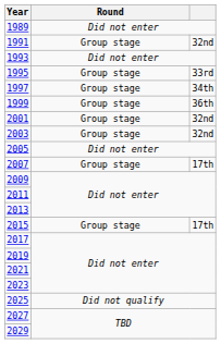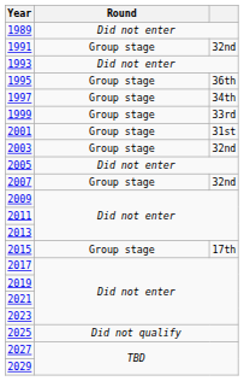 <table class="wikitable" style="text-align: center; font-size:90%">
 <tr>
 <th>Year</th>
 <th style="width:200px">Round</th>
 <th></th>
 </tr>
 <tr>
 <td><a href='#'>1989</a></td>
 <td colspan="2"><em>Did not enter</em></td>
 </tr>
 <tr>
 <td><a href='#'>1991</a></td>
 <td>Group stage</td>
 <td>32nd</td>
 </tr>
 <tr>
 <td><a href='#'>1993</a></td>
 <td colspan="2"><em>Did not enter</em></td>
 </tr>
 <tr>
 <td><a href='#'>1995</a></td>
 <td>Group stage</td>
-<td>33rd</td>
+<td>36th</td>
 </tr>
 <tr>
 <td><a href='#'>1997</a></td>
 <td>Group stage</td>
 <td>34th</td>
 </tr>
 <tr>
 <td><a href='#'>1999</a></td>
 <td>Group stage</td>
-<td>36th</td>
+<td>33rd</td>
 </tr>
 <tr>
 <td><a href='#'>2001</a></td>
 <td>Group stage</td>
-<td>32nd</td>
+<td>31st</td>
 </tr>
 <tr>
 <td><a href='#'>2003</a></td>
 <td>Group stage</td>
 <td>32nd</td>
 </tr>
 <tr>
 <td><a href='#'>2005</a></td>
 <td colspan="2"><em>Did not enter</em></td>
 </tr>
 <tr>
 <td><a href='#'>2007</a></td>
 <td>Group stage</td>
-<td>17th</td>
+<td>32nd</td>
 </tr>
 <tr>
 <td><a href='#'>2009</a></td>
 <td colspan="2" rowspan="3"><em>Did not enter</em></td>
 </tr>
 <tr>
 <td><a href='#'>2011</a></td>
 </tr>
 <tr>
 <td><a href='#'>2013</a></td>
 </tr>
 <tr>
 <td><a href='#'>2015</a></td>
 <td>Group stage</td>
 <td>17th</td>
 </tr>
 <tr>
 <td><a href='#'>2017</a></td>
 <td colspan="2" rowspan="4"><em>Did not enter</em></td>
 </tr>
 <tr>
 <td><a href='#'>2019</a></td>
 </tr>
 <tr>
 <td><a href='#'>2021</a></td>
 </tr>
 <tr>
 <td><a href='#'>2023</a></td>
 </tr>
 <tr>
 <td><a href='#'>2025</a></td>
 <td colspan="2" rowspan="1"><em>Did not qualify</em></td>
 </tr>
 <tr>
 <td><a href='#'>2027</a></td>
 <td colspan="2" rowspan="2"><em>TBD</em></td>
 </tr>
 <tr>
 <td><a href='#'>2029</a></td>
 </tr>
 </table>
